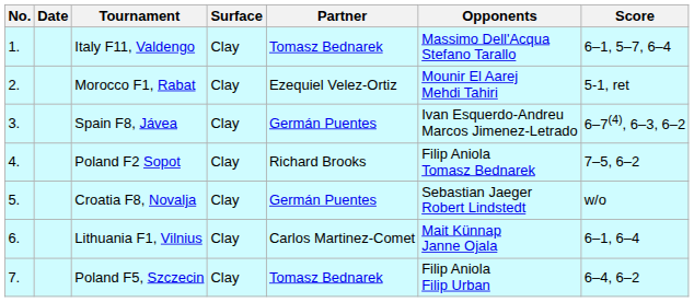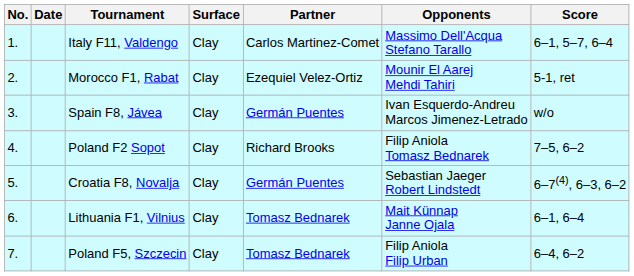 <table class="sortable wikitable">
 <tr>
 <th>No.</th>
 <th>Date</th>
 <th>Tournament</th>
 <th>Surface</th>
 <th>Partner</th>
 <th>Opponents</th>
 <th class="unsortable">Score</th>
 </tr>
 <tr style="background:#cffcff;">
 <td>1.</td>
 <td></td>
 <td>Italy F11, <a href='#'>Valdengo</a></td>
 <td>Clay</td>
-<td> <a href='#'>Tomasz Bednarek</a></td>
+<td> Carlos Martinez-Comet</td>
 <td> <a href='#'>Massimo Dell'Acqua</a> <br>  <a href='#'>Stefano Tarallo</a></td>
 <td>6–1, 5–7, 6–4</td>
 </tr>
 <tr style="background:#cffcff;">
 <td>2.</td>
 <td></td>
 <td>Morocco F1, <a href='#'>Rabat</a></td>
 <td>Clay</td>
 <td> Ezequiel Velez-Ortiz</td>
 <td> <a href='#'>Mounir El Aarej</a> <br>  <a href='#'>Mehdi Tahiri</a></td>
 <td>5-1, ret</td>
 </tr>
 <tr style="background:#cffcff;">
 <td>3.</td>
 <td></td>
 <td>Spain F8, <a href='#'>Jávea</a></td>
 <td>Clay</td>
 <td> <a href='#'>Germán Puentes</a></td>
 <td> Ivan Esquerdo-Andreu <br>  Marcos Jimenez-Letrado</td>
-<td>6–7<sup>(4)</sup>, 6–3, 6–2</td>
+<td>w/o</td>
 </tr>
 <tr style="background:#cffcff;">
 <td>4.</td>
 <td></td>
 <td>Poland F2 <a href='#'>Sopot</a></td>
 <td>Clay</td>
 <td> Richard Brooks</td>
 <td> Filip Aniola <br>  <a href='#'>Tomasz Bednarek</a></td>
 <td>7–5, 6–2</td>
 </tr>
 <tr style="background:#cffcff;">
 <td>5.</td>
 <td></td>
 <td>Croatia F8, <a href='#'>Novalja</a></td>
 <td>Clay</td>
 <td> <a href='#'>Germán Puentes</a></td>
 <td> Sebastian Jaeger <br>  <a href='#'>Robert Lindstedt</a></td>
-<td>w/o</td>
+<td>6–7<sup>(4)</sup>, 6–3, 6–2</td>
 </tr>
 <tr style="background:#cffcff;">
 <td>6.</td>
 <td></td>
 <td>Lithuania F1, <a href='#'>Vilnius</a></td>
 <td>Clay</td>
-<td> Carlos Martinez-Comet</td>
+<td> <a href='#'>Tomasz Bednarek</a></td>
 <td> <a href='#'>Mait Künnap</a> <br>  <a href='#'>Janne Ojala</a></td>
 <td>6–1, 6–4</td>
 </tr>
 <tr style="background:#cffcff;">
 <td>7.</td>
 <td></td>
 <td>Poland F5, <a href='#'>Szczecin</a></td>
 <td>Clay</td>
 <td> <a href='#'>Tomasz Bednarek</a></td>
 <td> Filip Aniola <br>  <a href='#'>Filip Urban</a></td>
 <td>6–4, 6–2</td>
 </tr>
 </table>
